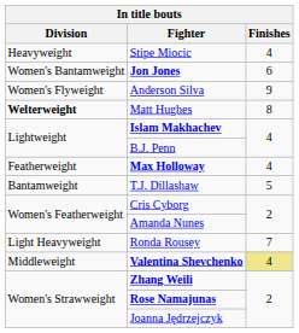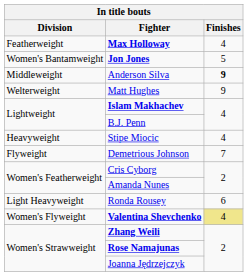 <table class=wikitable>
 <tr>
 <th colspan=3>In title bouts</th>
 </tr>
 <tr>
 <th>Division</th>
 <th>Fighter</th>
 <th>Finishes</th>
 </tr>
 <tr>
-<td>Heavyweight</td>
-<td> <a href='#'>Stipe Miocic</a></td>
+<td>Featherweight</td>
+<td><strong> <a href='#'>Max Holloway</a></strong></td>
 <td align=center>4</td>
 </tr>
 <tr>
 <td>Women's Bantamweight</td>
 <td><strong> <a href='#'>Jon Jones</a></strong></td>
-<td align=center>6</td>
+<td align=center>5</td>
 </tr>
 <tr>
-<td>Women's Flyweight</td>
+<td>Middleweight</td>
 <td> <a href='#'>Anderson Silva</a></td>
-<td align=center>9</td>
+<td align=center><strong>9</strong></td>
 </tr>
 <tr>
-<td><strong>Welterweight</strong></td>
+<td>Welterweight</td>
 <td> <a href='#'>Matt Hughes</a></td>
-<td align=center>8</td>
+<td align=center>9</td>
 </tr>
 <tr>
 <td rowspan=2>Lightweight</td>
 <td> <strong><a href='#'>Islam Makhachev</a></strong></td>
 <td align=center rowspan=2>4</td>
 </tr>
 <tr>
 <td> <a href='#'>B.J. Penn</a></td>
 </tr>
 <tr>
-<td>Featherweight</td>
-<td><strong> <a href='#'>Max Holloway</a></strong></td>
+<td>Heavyweight</td>
+<td> <a href='#'>Stipe Miocic</a></td>
 <td align=center>4</td>
 </tr>
 <tr>
-<td>Bantamweight</td>
-<td> <a href='#'>T.J. Dillashaw</a></td>
-<td align=center>5</td>
+<td>Flyweight</td>
+<td> <a href='#'>Demetrious Johnson</a></td>
+<td align=center>7</td>
 </tr>
 <tr>
 <td rowspan=2>Women's Featherweight</td>
 <td> <a href='#'>Cris Cyborg</a></td>
 <td align=center rowspan=2>2</td>
 </tr>
 <tr>
 <td> <a href='#'>Amanda Nunes</a></td>
 </tr>
 <tr>
 <td>Light Heavyweight</td>
 <td> <a href='#'>Ronda Rousey</a></td>
-<td align=center>7</td>
+<td align=center>6</td>
 </tr>
 <tr>
-<td>Middleweight</td>
+<td>Women's Flyweight</td>
 <td><strong> <a href='#'>Valentina Shevchenko</a></strong></td>
 <td align=center style="background: khaki;">4</td>
 </tr>
 <tr>
 <td rowspan=3>Women's Strawweight</td>
 <td><strong> <a href='#'>Zhang Weili</a></strong></td>
 <td rowspan=3 align=center>2</td>
 </tr>
 <tr>
 <td><strong> <a href='#'>Rose Namajunas</a></strong></td>
 </tr>
 <tr>
 <td> <a href='#'>Joanna Jędrzejczyk</a></td>
 </tr>
 </table>
